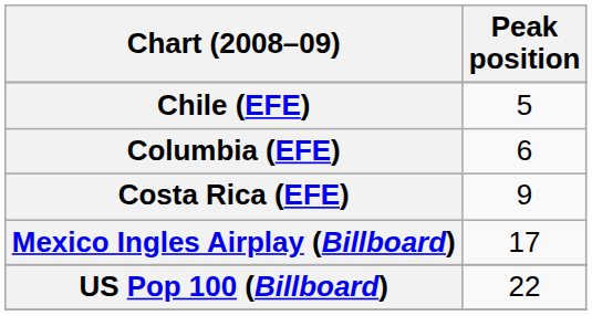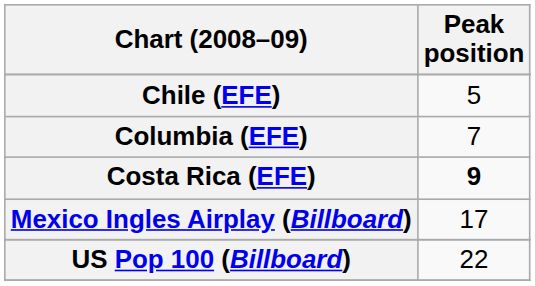 <table class="wikitable sortable plainrowheaders" style="text-align:center">
 <tr>
 <th scope="col">Chart (2008–09)</th>
 <th scope="col">Peak<br>position</th>
 </tr>
 <tr>
 </tr>
 <tr>
 <th scope="row">Chile (<a href='#'>EFE</a>)</th>
 <td>5</td>
 </tr>
 <tr>
 <th scope="row">Columbia (<a href='#'>EFE</a>)</th>
-<td>6</td>
+<td>7</td>
 </tr>
 <tr>
 <th scope="row">Costa Rica (<a href='#'>EFE</a>)</th>
-<td>9</td>
+<td><strong>9</strong></td>
 </tr>
 <tr>
 <th scope="row"><a href='#'>Mexico Ingles Airplay</a> (<em><a href='#'>Billboard</a></em>)</th>
 <td>17</td>
 </tr>
 <tr>
 </tr>
 <tr>
 <th scope="row">US <a href='#'>Pop 100</a> (<em><a href='#'>Billboard</a></em>)</th>
 <td>22</td>
 </tr>
 <tr>
 </tr>
 </table>
